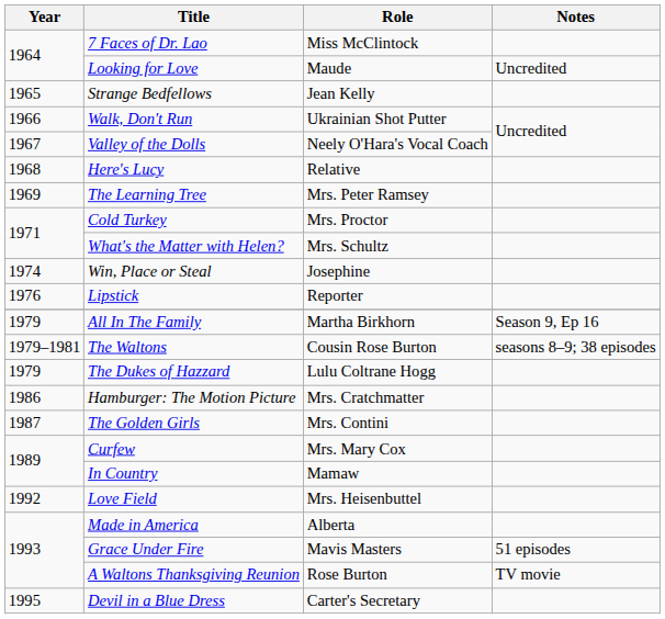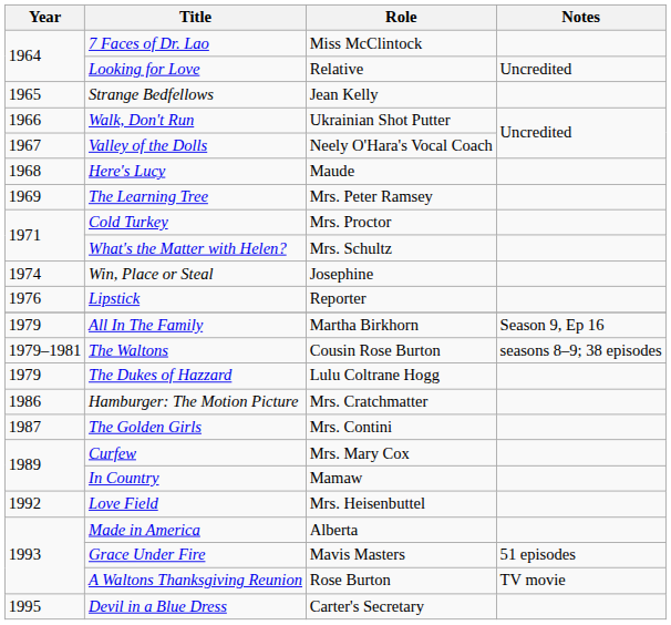 <table class="wikitable">
 <tr>
 <th>Year</th>
 <th>Title</th>
 <th>Role</th>
 <th>Notes</th>
 </tr>
 <tr>
 <td rowspan=2>1964</td>
 <td><em><a href='#'>7 Faces of Dr. Lao</a></em></td>
 <td>Miss McClintock</td>
 <td></td>
 </tr>
 <tr>
 <td><em><a href='#'>Looking for Love</a></em></td>
-<td>Maude</td>
+<td>Relative</td>
 <td>Uncredited</td>
 </tr>
 <tr>
 <td>1965</td>
 <td><em>Strange Bedfellows</em></td>
 <td>Jean Kelly</td>
 <td></td>
 </tr>
 <tr>
 <td>1966</td>
 <td><em><a href='#'>Walk, Don't Run</a></em></td>
 <td>Ukrainian Shot Putter</td>
 <td rowspan=2>Uncredited</td>
 </tr>
 <tr>
 <td>1967</td>
 <td><em><a href='#'>Valley of the Dolls</a></em></td>
 <td>Neely O'Hara's Vocal Coach</td>
 </tr>
 <tr>
 <td>1968</td>
 <td><em><a href='#'>Here's Lucy</a></em></td>
-<td>Relative</td>
+<td>Maude</td>
 </tr>
 <tr>
 <td>1969</td>
 <td><em><a href='#'>The Learning Tree</a></em></td>
 <td>Mrs. Peter Ramsey</td>
 <td></td>
 </tr>
 <tr>
 <td rowspan=2>1971</td>
 <td><em><a href='#'>Cold Turkey</a></em></td>
 <td>Mrs. Proctor</td>
 <td></td>
 </tr>
 <tr>
 <td><em><a href='#'>What's the Matter with Helen?</a></em></td>
 <td>Mrs. Schultz</td>
 <td></td>
 </tr>
 <tr>
 <td>1974</td>
 <td><em>Win, Place or Steal</em></td>
 <td>Josephine</td>
 <td></td>
 </tr>
 <tr>
 <td>1976</td>
 <td><em><a href='#'>Lipstick</a></em></td>
 <td>Reporter</td>
 <td></td>
 </tr>
 <tr>
 </tr>
 <tr>
 <td>1979</td>
 <td><em><a href='#'>All In The Family</a></em></td>
 <td>Martha Birkhorn</td>
 <td>Season 9, Ep 16</td>
 </tr>
 <tr>
 <td>1979–1981</td>
 <td><em><a href='#'>The Waltons</a></em></td>
 <td>Cousin Rose Burton</td>
 <td>seasons 8–9; 38 episodes</td>
 </tr>
 <tr>
 <td>1979</td>
 <td><em><a href='#'>The Dukes of Hazzard</a></em></td>
 <td>Lulu Coltrane Hogg</td>
 <td></td>
 </tr>
 <tr>
 <td>1986</td>
 <td><em>Hamburger: The Motion Picture</em></td>
 <td>Mrs. Cratchmatter</td>
 <td></td>
 </tr>
 <tr>
 <td>1987</td>
 <td><em><a href='#'>The Golden Girls</a></em></td>
 <td>Mrs. Contini</td>
 <td></td>
 </tr>
 <tr>
 <td rowspan=2>1989</td>
 <td><em><a href='#'>Curfew</a></em></td>
 <td>Mrs. Mary Cox</td>
 <td></td>
 </tr>
 <tr>
 <td><em><a href='#'>In Country</a></em></td>
 <td>Mamaw</td>
 <td></td>
 </tr>
 <tr>
 <td>1992</td>
 <td><em><a href='#'>Love Field</a></em></td>
 <td>Mrs. Heisenbuttel</td>
 <td></td>
 </tr>
 <tr>
 <td rowspan=3>1993</td>
 <td><em><a href='#'>Made in America</a></em></td>
 <td>Alberta</td>
 <td></td>
 </tr>
 <tr>
 <td><em><a href='#'>Grace Under Fire</a></em></td>
 <td>Mavis Masters</td>
 <td>51 episodes</td>
 </tr>
 <tr>
 <td><em><a href='#'>A Waltons Thanksgiving Reunion</a></em></td>
 <td>Rose Burton</td>
 <td>TV movie</td>
 </tr>
 <tr>
 <td>1995</td>
 <td><em><a href='#'>Devil in a Blue Dress</a></em></td>
 <td>Carter's Secretary</td>
 <td></td>
 </tr>
 </table>
